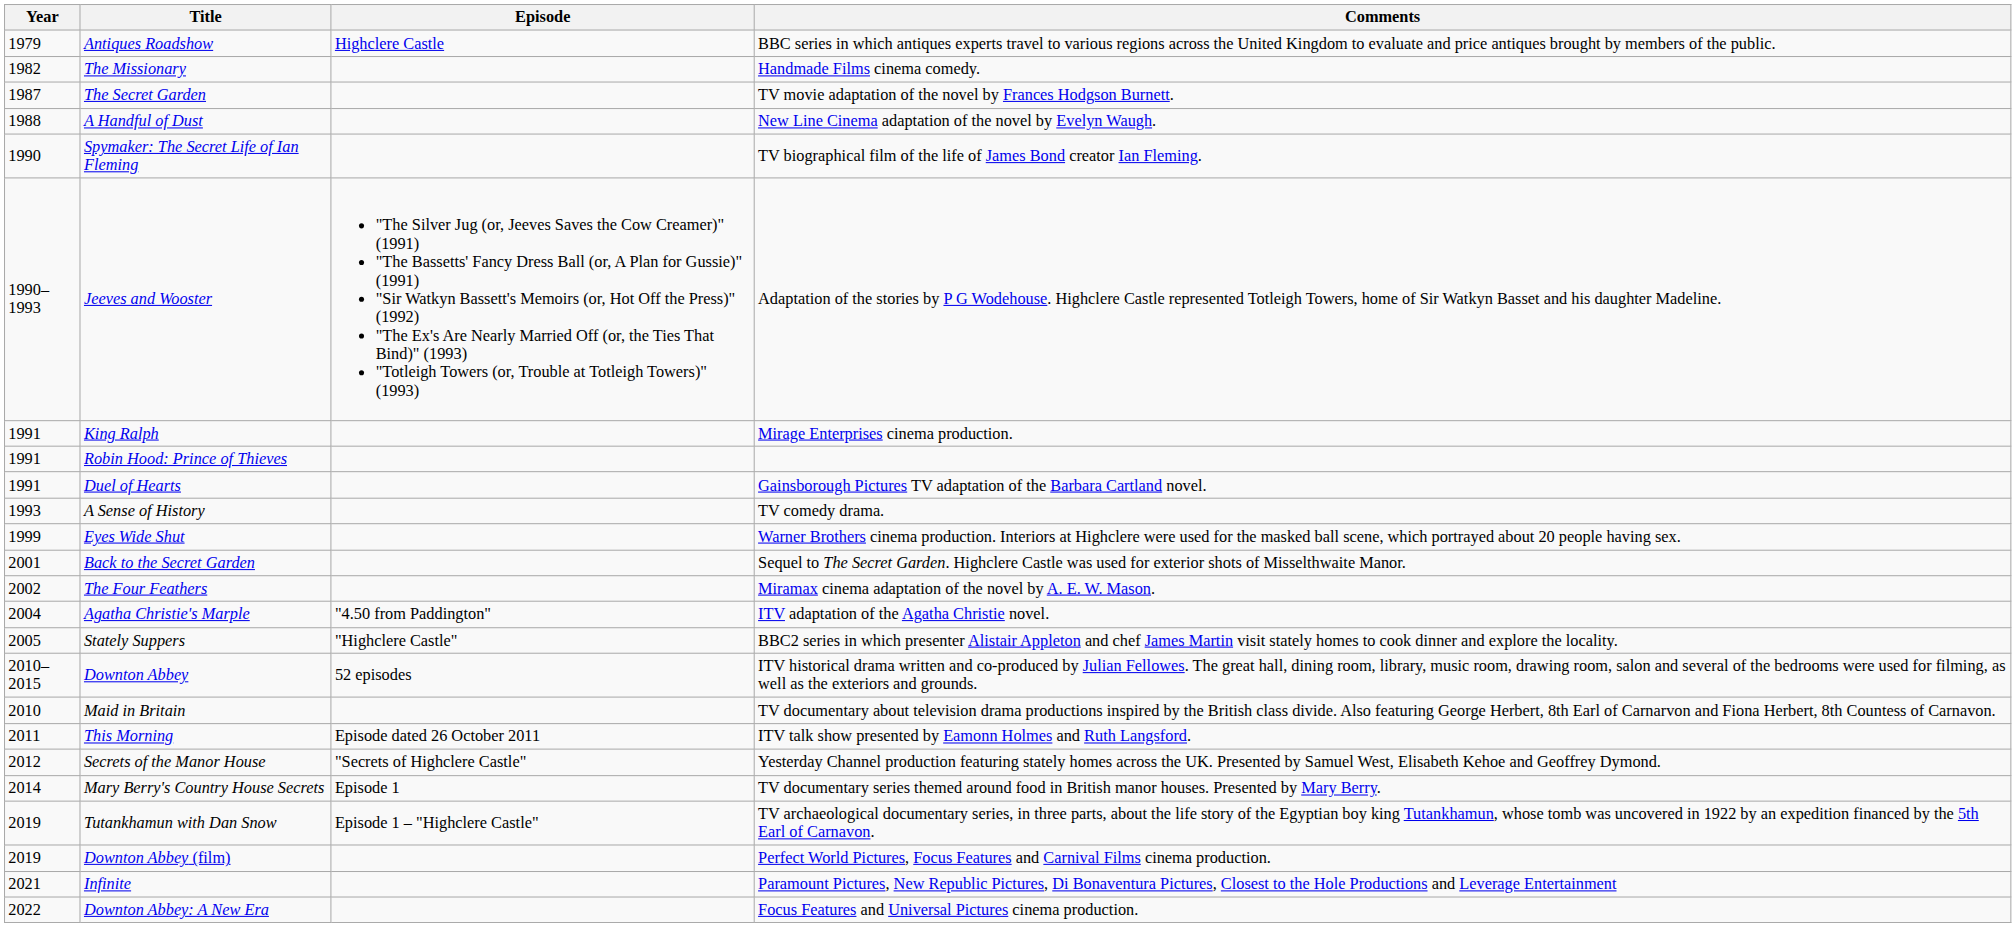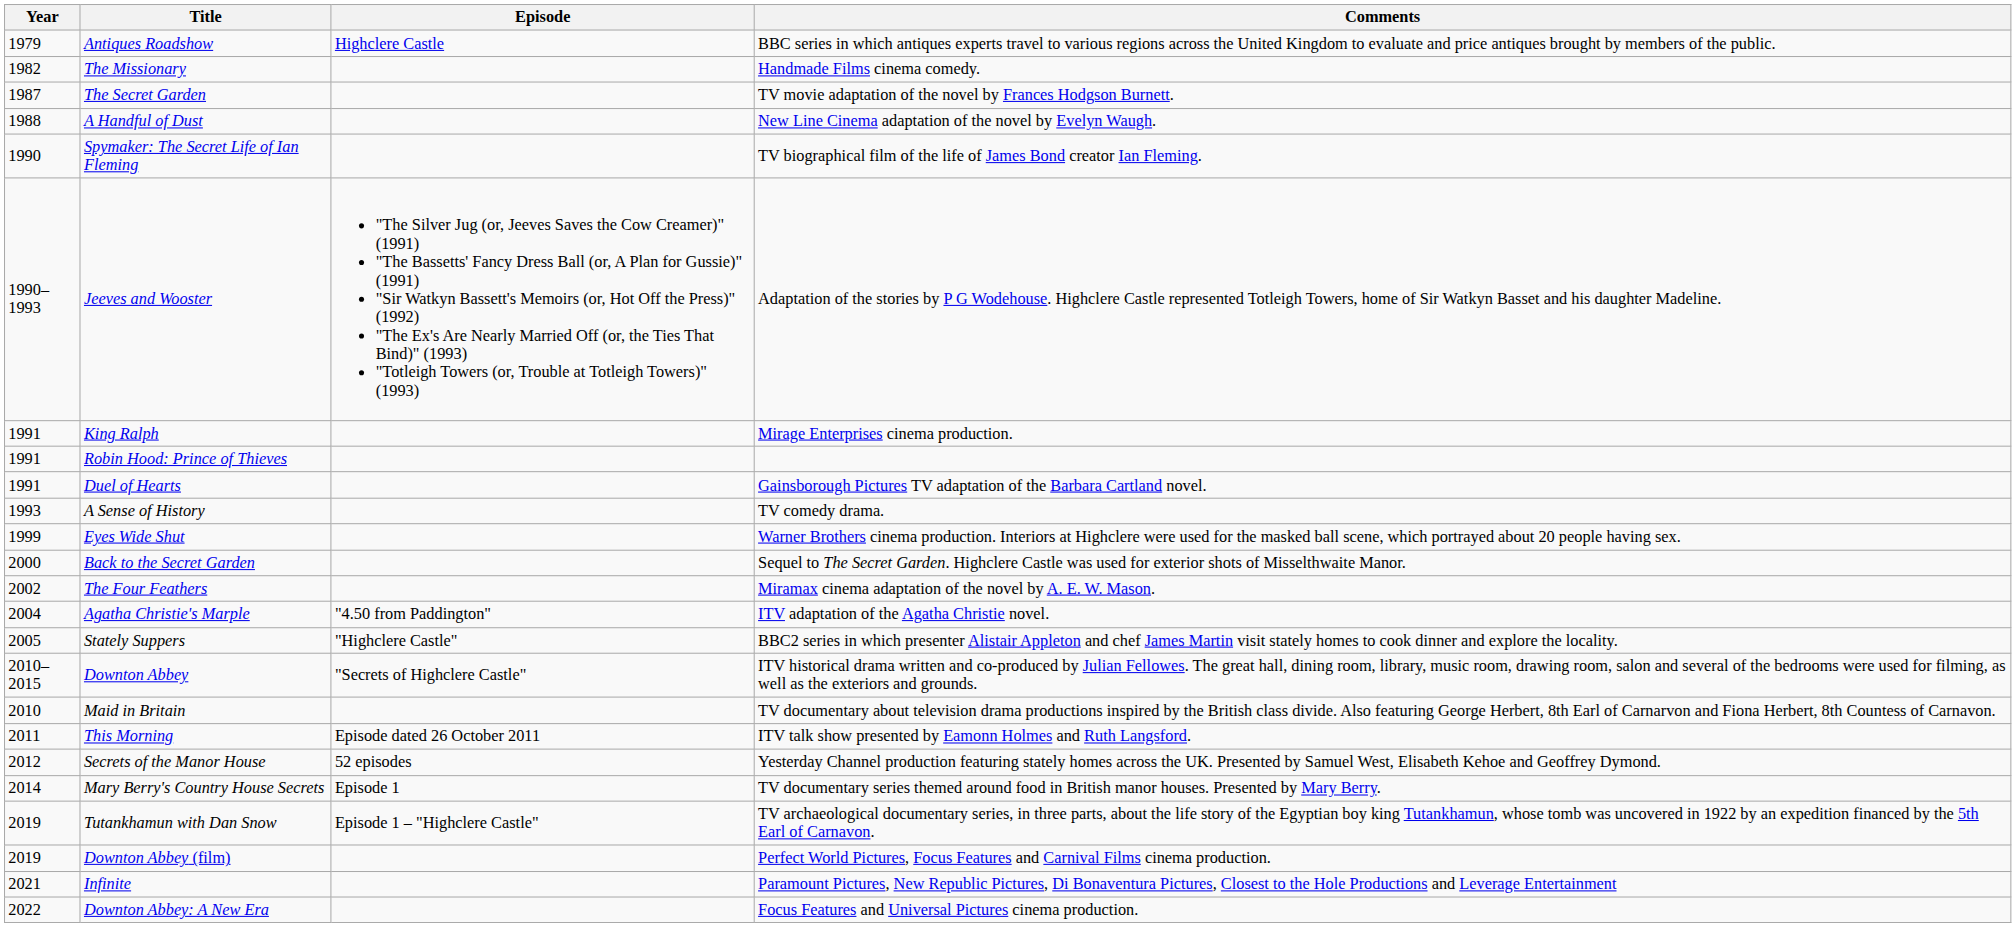 <table class="wikitable">
 <tr>
 <th>Year</th>
 <th>Title</th>
 <th>Episode</th>
 <th>Comments</th>
 </tr>
 <tr>
 <td>1979</td>
 <td><em><a href='#'>Antiques Roadshow</a></em></td>
 <td><a href='#'>Highclere Castle</a></td>
 <td>BBC series in which antiques experts travel to various regions across the United Kingdom to evaluate and price antiques brought by members of the public.</td>
 </tr>
 <tr>
 <td>1982</td>
 <td><em><a href='#'>The Missionary</a></em></td>
 <td></td>
 <td><a href='#'>Handmade Films</a> cinema comedy.</td>
 </tr>
 <tr>
 <td>1987</td>
 <td><em><a href='#'>The Secret Garden</a></em></td>
 <td></td>
 <td>TV movie adaptation of the novel by <a href='#'>Frances Hodgson Burnett</a>.</td>
 </tr>
 <tr>
 <td>1988</td>
 <td><em><a href='#'>A Handful of Dust</a></em></td>
 <td></td>
 <td><a href='#'>New Line Cinema</a> adaptation of the novel by <a href='#'>Evelyn Waugh</a>.</td>
 </tr>
 <tr>
 <td>1990</td>
 <td><em><a href='#'>Spymaker: The Secret Life of Ian Fleming</a></em></td>
 <td></td>
 <td>TV biographical film of the life of <a href='#'>James Bond</a> creator <a href='#'>Ian Fleming</a>.</td>
 </tr>
 <tr>
 <td>1990–1993</td>
 <td><em><a href='#'>Jeeves and Wooster</a></em></td>
 <td><br><ul><li>"The Silver Jug (or, Jeeves Saves the Cow Creamer)" (1991)</li><li>"The Bassetts' Fancy Dress Ball (or, A Plan for Gussie)" (1991)</li><li>"Sir Watkyn Bassett's Memoirs (or, Hot Off the Press)" (1992)</li><li>"The Ex's Are Nearly Married Off (or, the Ties That Bind)" (1993)</li><li>"Totleigh Towers (or, Trouble at Totleigh Towers)" (1993)</li></ul></td>
 <td>Adaptation of the stories by <a href='#'>P G Wodehouse</a>. Highclere Castle represented Totleigh Towers, home of Sir Watkyn Basset and his daughter Madeline.</td>
 </tr>
 <tr>
 <td>1991</td>
 <td><em><a href='#'>King Ralph</a></em></td>
 <td></td>
 <td><a href='#'>Mirage Enterprises</a> cinema production.</td>
 </tr>
 <tr>
 <td>1991</td>
 <td><em><a href='#'>Robin Hood: Prince of Thieves</a></em></td>
 <td></td>
 <td></td>
 </tr>
 <tr>
 <td>1991</td>
 <td><em><a href='#'>Duel of Hearts</a></em></td>
 <td></td>
 <td><a href='#'>Gainsborough Pictures</a> TV adaptation of the <a href='#'>Barbara Cartland</a> novel.</td>
 </tr>
 <tr>
 <td>1993</td>
 <td><em>A Sense of History</em></td>
 <td></td>
 <td>TV comedy drama.</td>
 </tr>
 <tr>
 <td>1999</td>
 <td><em><a href='#'>Eyes Wide Shut</a></em></td>
 <td></td>
 <td><a href='#'>Warner Brothers</a> cinema production. Interiors at Highclere were used for the masked ball scene, which portrayed about 20 people having sex.</td>
 </tr>
 <tr>
-<td>2001</td>
+<td>2000</td>
 <td><em><a href='#'>Back to the Secret Garden</a></em></td>
 <td></td>
 <td>Sequel to <em>The Secret Garden</em>. Highclere Castle was used for exterior shots of Misselthwaite Manor.</td>
 </tr>
 <tr>
 <td>2002</td>
 <td><em><a href='#'>The Four Feathers</a></em></td>
 <td></td>
 <td><a href='#'>Miramax</a> cinema adaptation of the novel by <a href='#'>A. E. W. Mason</a>.</td>
 </tr>
 <tr>
 <td>2004</td>
 <td><em><a href='#'>Agatha Christie's Marple</a></em></td>
 <td>"4.50 from Paddington"</td>
 <td><a href='#'>ITV</a> adaptation of the <a href='#'>Agatha Christie</a> novel.</td>
 </tr>
 <tr>
 <td>2005</td>
 <td><em>Stately Suppers</em></td>
 <td>"Highclere Castle"</td>
 <td>BBC2 series in which presenter <a href='#'>Alistair Appleton</a> and chef <a href='#'>James Martin</a> visit stately homes to cook dinner and explore the locality.</td>
 </tr>
 <tr>
 <td>2010–2015</td>
 <td><em><a href='#'>Downton Abbey</a></em></td>
-<td>52 episodes</td>
+<td>"Secrets of Highclere Castle"</td>
 <td>ITV historical drama written and co-produced by <a href='#'>Julian Fellowes</a>. The great hall, dining room, library, music room, drawing room, salon and several of the bedrooms were used for filming, as well as the exteriors and grounds.</td>
 </tr>
 <tr>
 <td>2010</td>
 <td><em>Maid in Britain</em></td>
 <td></td>
 <td>TV documentary about television drama productions inspired by the British class divide. Also featuring George Herbert, 8th Earl of Carnarvon and Fiona Herbert, 8th Countess of Carnavon.</td>
 </tr>
 <tr>
 <td>2011</td>
 <td><em><a href='#'>This Morning</a></em></td>
 <td>Episode dated 26 October 2011</td>
 <td>ITV talk show presented by <a href='#'>Eamonn Holmes</a> and <a href='#'>Ruth Langsford</a>.</td>
 </tr>
 <tr>
 <td>2012</td>
 <td><em>Secrets of the Manor House</em></td>
-<td>"Secrets of Highclere Castle"</td>
+<td>52 episodes</td>
 <td>Yesterday Channel production featuring stately homes across the UK. Presented by Samuel West, Elisabeth Kehoe and Geoffrey Dymond.</td>
 </tr>
 <tr>
 <td>2014</td>
 <td><em>Mary Berry's Country House Secrets</em></td>
 <td>Episode 1</td>
 <td>TV documentary series themed around food in British manor houses. Presented by <a href='#'>Mary Berry</a>.</td>
 </tr>
 <tr>
 <td>2019</td>
 <td><em>Tutankhamun with Dan Snow</em></td>
 <td>Episode 1 – "Highclere Castle"</td>
 <td>TV archaeological documentary series, in three parts, about the life story of the Egyptian boy king <a href='#'>Tutankhamun</a>, whose tomb was uncovered in 1922 by an expedition financed by the <a href='#'>5th Earl of Carnavon</a>.</td>
 </tr>
 <tr>
 <td>2019</td>
 <td><a href='#'><em>Downton Abbey</em> (film)</a></td>
 <td></td>
 <td><a href='#'>Perfect World Pictures</a>, <a href='#'>Focus Features</a> and <a href='#'>Carnival Films</a> cinema production.</td>
 </tr>
 <tr>
 <td>2021</td>
 <td><em><a href='#'>Infinite</a></em></td>
 <td></td>
 <td><a href='#'>Paramount Pictures</a>, <a href='#'>New Republic Pictures</a>, <a href='#'>Di Bonaventura Pictures</a>, <a href='#'>Closest to the Hole Productions</a> and <a href='#'>Leverage Entertainment</a></td>
 </tr>
 <tr>
 <td>2022</td>
 <td><em><a href='#'>Downton Abbey: A New Era</a></em></td>
 <td></td>
 <td><a href='#'>Focus Features</a> and <a href='#'>Universal Pictures</a> cinema production.</td>
 </tr>
 </table>
